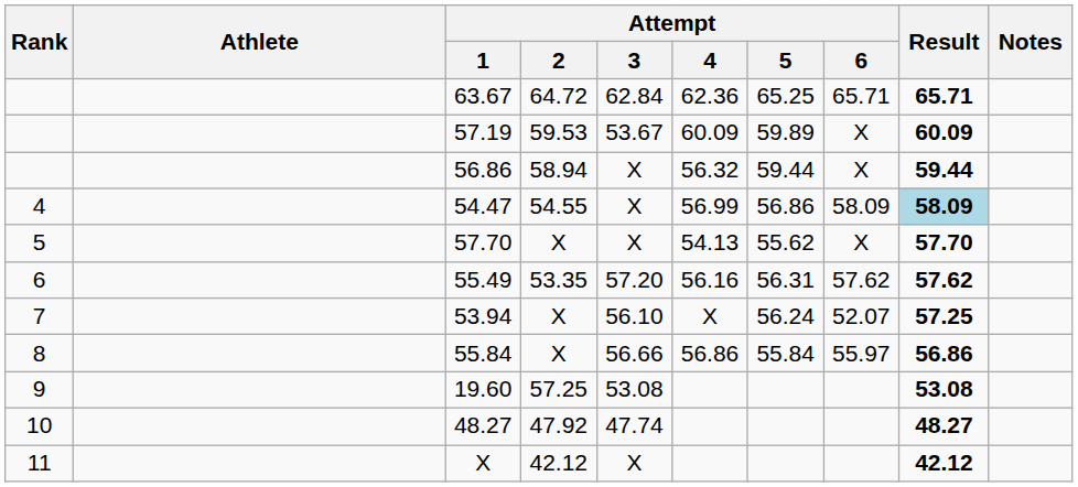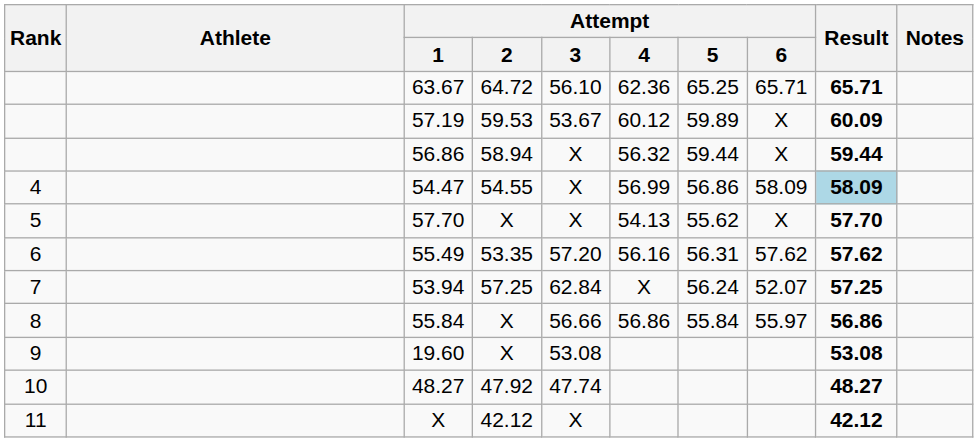 <table class="wikitable" style="text-align:center">
 <tr>
 <th rowspan=2 width=40>Rank</th>
 <th rowspan=2 width=250>Athlete</th>
 <th colspan=6>Attempt</th>
 <th rowspan=2 width=55>Result</th>
 <th rowspan=2 width=50>Notes</th>
 </tr>
 <tr>
 <th width=45>1</th>
 <th width=45>2</th>
 <th width=45>3</th>
 <th width=45>4</th>
 <th width=45>5</th>
 <th width=45>6</th>
 </tr>
 <tr>
 <td></td>
 <td align=left></td>
 <td>63.67</td>
 <td>64.72</td>
-<td>62.84</td>
+<td>56.10</td>
 <td>62.36</td>
 <td>65.25</td>
 <td>65.71</td>
 <td><strong>65.71</strong></td>
 <td></td>
 </tr>
 <tr>
 <td></td>
 <td align=left></td>
 <td>57.19</td>
 <td>59.53</td>
 <td>53.67</td>
-<td>60.09</td>
+<td>60.12</td>
 <td>59.89</td>
 <td>X</td>
 <td><strong>60.09</strong></td>
 <td></td>
 </tr>
 <tr>
 <td></td>
 <td align=left></td>
 <td>56.86</td>
 <td>58.94</td>
 <td>X</td>
 <td>56.32</td>
 <td>59.44</td>
 <td>X</td>
 <td><strong>59.44</strong></td>
 <td></td>
 </tr>
 <tr>
 <td>4</td>
 <td align=left></td>
 <td>54.47</td>
 <td>54.55</td>
 <td>X</td>
 <td>56.99</td>
 <td>56.86</td>
 <td>58.09</td>
 <td style="background: lightblue;"><strong>58.09</strong></td>
 <td></td>
 </tr>
 <tr>
 <td>5</td>
 <td align=left></td>
 <td>57.70</td>
 <td>X</td>
 <td>X</td>
 <td>54.13</td>
 <td>55.62</td>
 <td>X</td>
 <td><strong>57.70</strong></td>
 <td></td>
 </tr>
 <tr>
 <td>6</td>
 <td align=left></td>
 <td>55.49</td>
 <td>53.35</td>
 <td>57.20</td>
 <td>56.16</td>
 <td>56.31</td>
 <td>57.62</td>
 <td><strong>57.62</strong></td>
 <td></td>
 </tr>
 <tr>
 <td>7</td>
 <td align=left></td>
 <td>53.94</td>
-<td>X</td>
-<td>56.10</td>
+<td>57.25</td>
+<td>62.84</td>
 <td>X</td>
 <td>56.24</td>
 <td>52.07</td>
 <td><strong>57.25</strong></td>
 <td></td>
 </tr>
 <tr>
 <td>8</td>
 <td align=left></td>
 <td>55.84</td>
 <td>X</td>
 <td>56.66</td>
 <td>56.86</td>
 <td>55.84</td>
 <td>55.97</td>
 <td><strong>56.86</strong></td>
 <td></td>
 </tr>
 <tr>
 <td>9</td>
 <td align=left></td>
 <td>19.60</td>
-<td>57.25</td>
+<td>X</td>
 <td>53.08</td>
 <td></td>
 <td></td>
 <td></td>
 <td><strong>53.08</strong></td>
 <td></td>
 </tr>
 <tr>
 <td>10</td>
 <td align=left></td>
 <td>48.27</td>
 <td>47.92</td>
 <td>47.74</td>
 <td></td>
 <td></td>
 <td></td>
 <td><strong>48.27</strong></td>
 <td></td>
 </tr>
 <tr>
 <td>11</td>
 <td align=left></td>
 <td>X</td>
 <td>42.12</td>
 <td>X</td>
 <td></td>
 <td></td>
 <td></td>
 <td><strong>42.12</strong></td>
 <td></td>
 </tr>
 </table>
